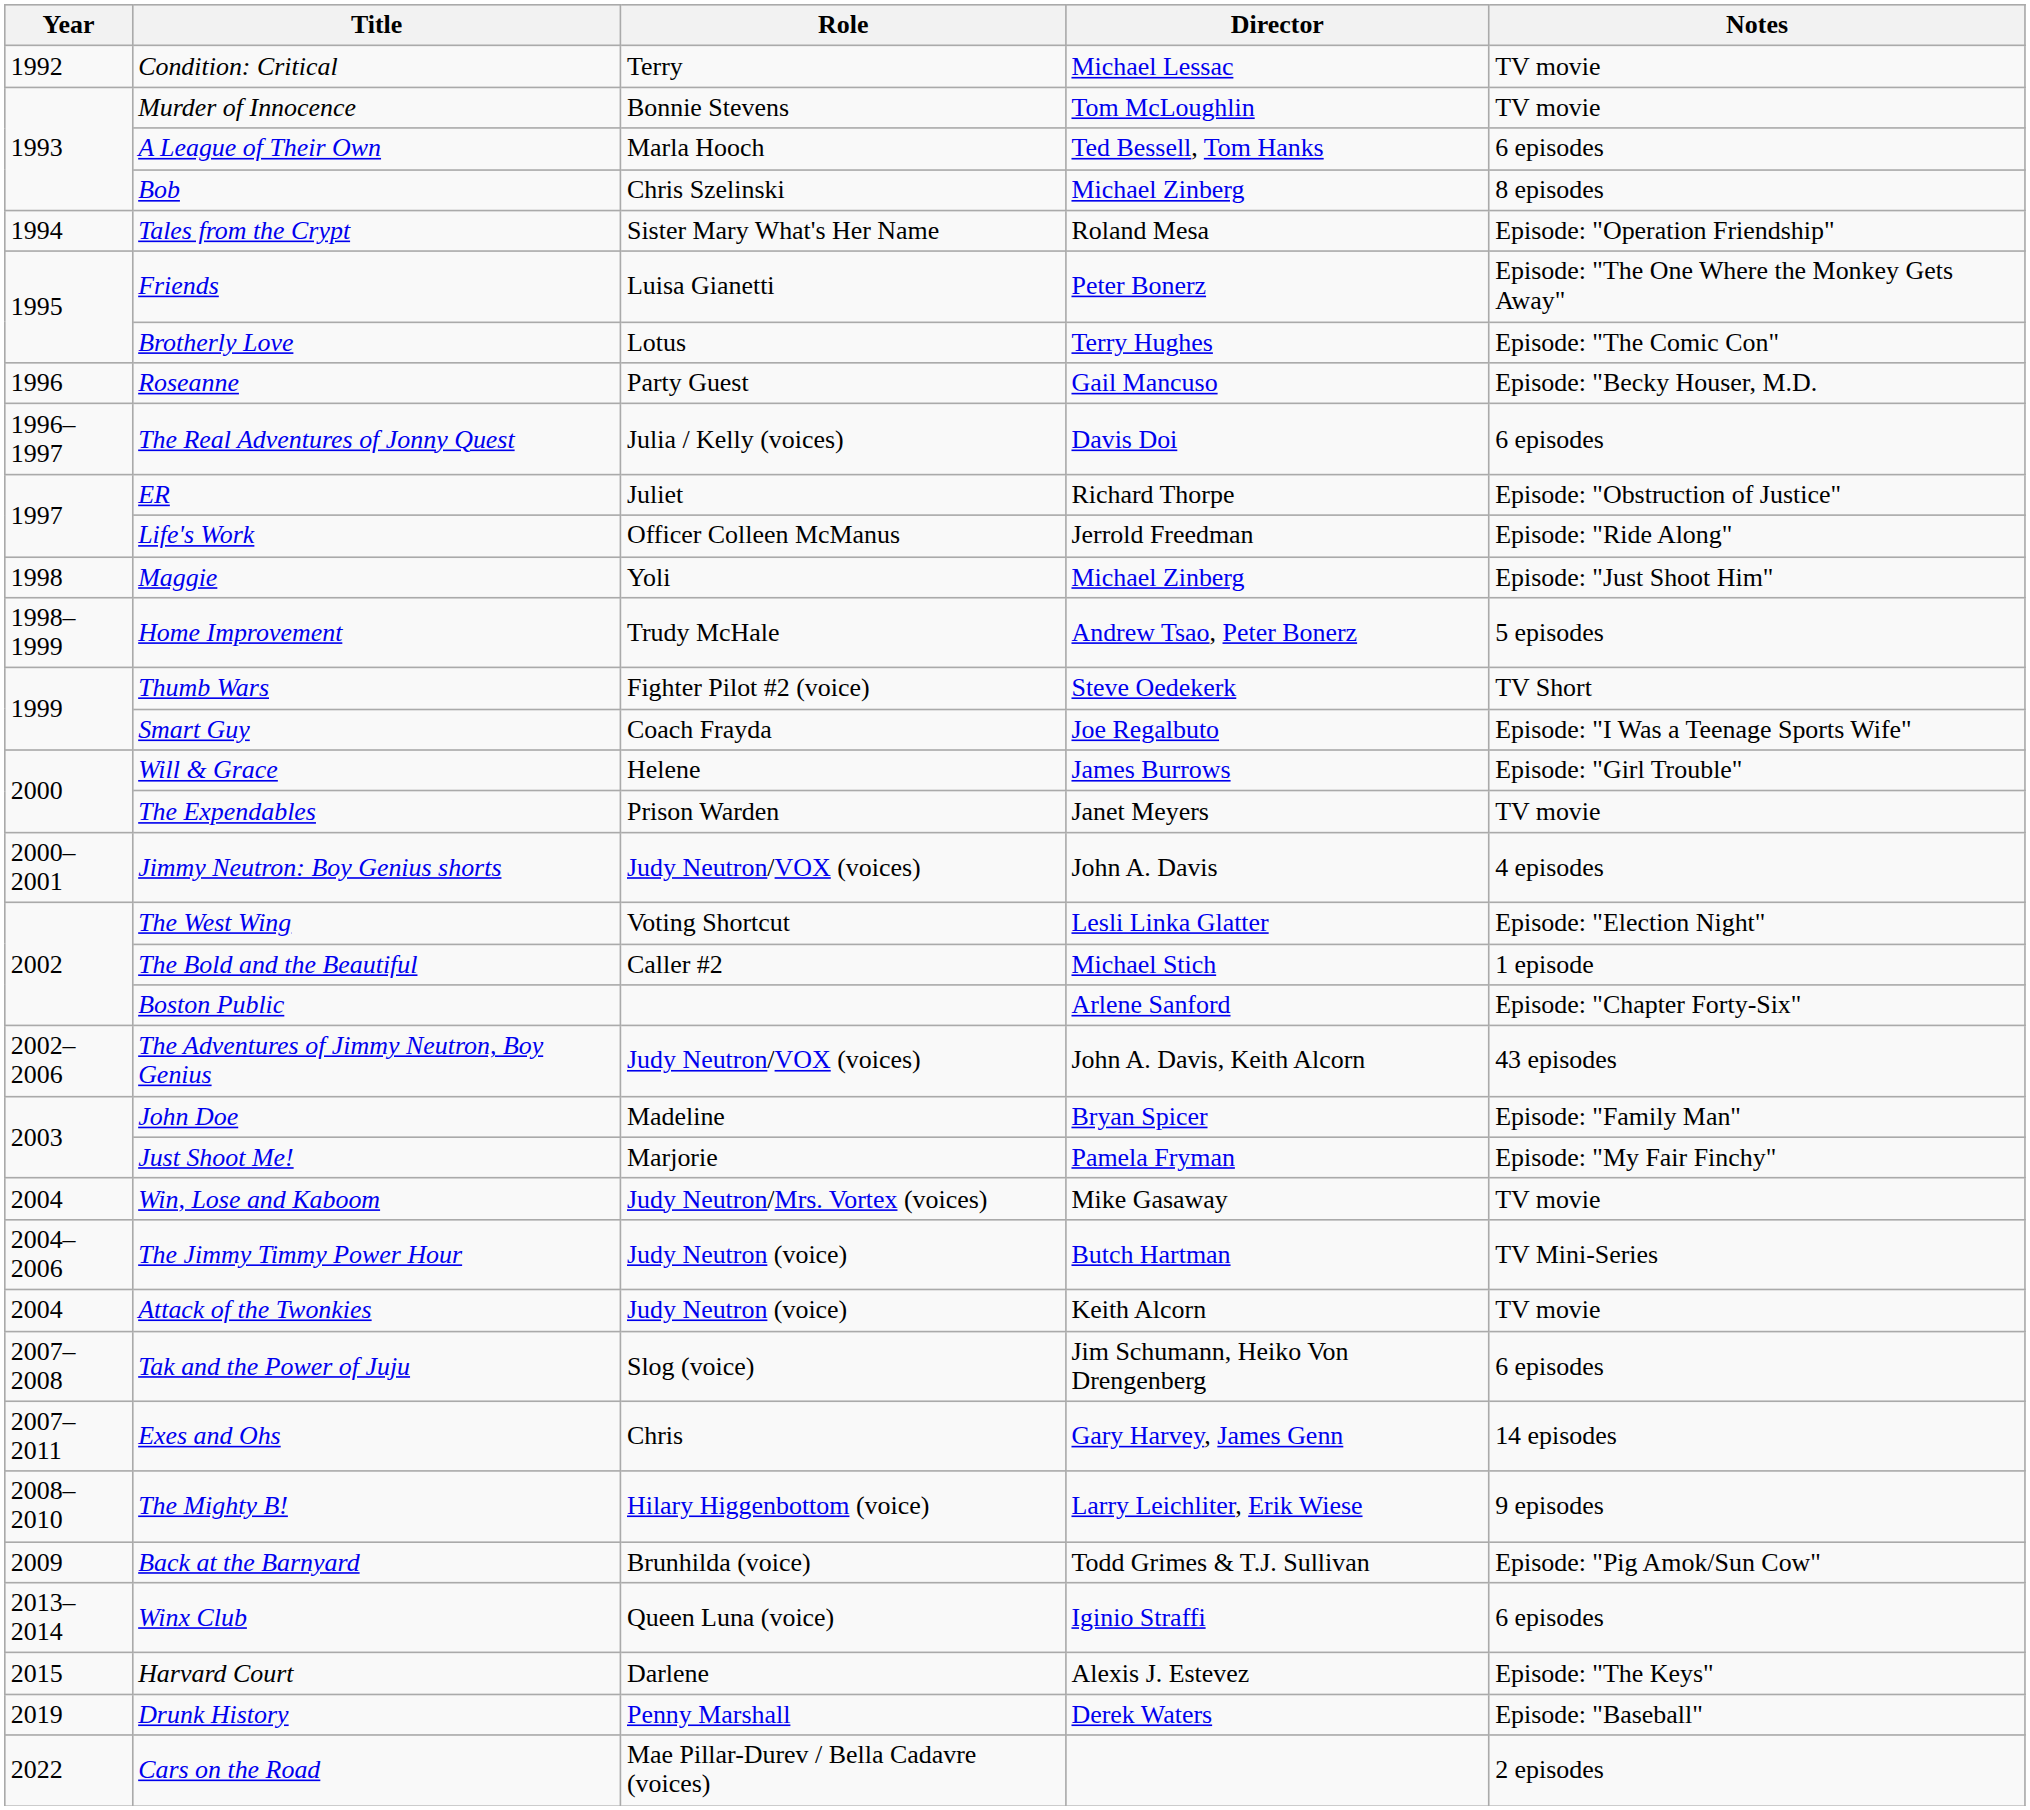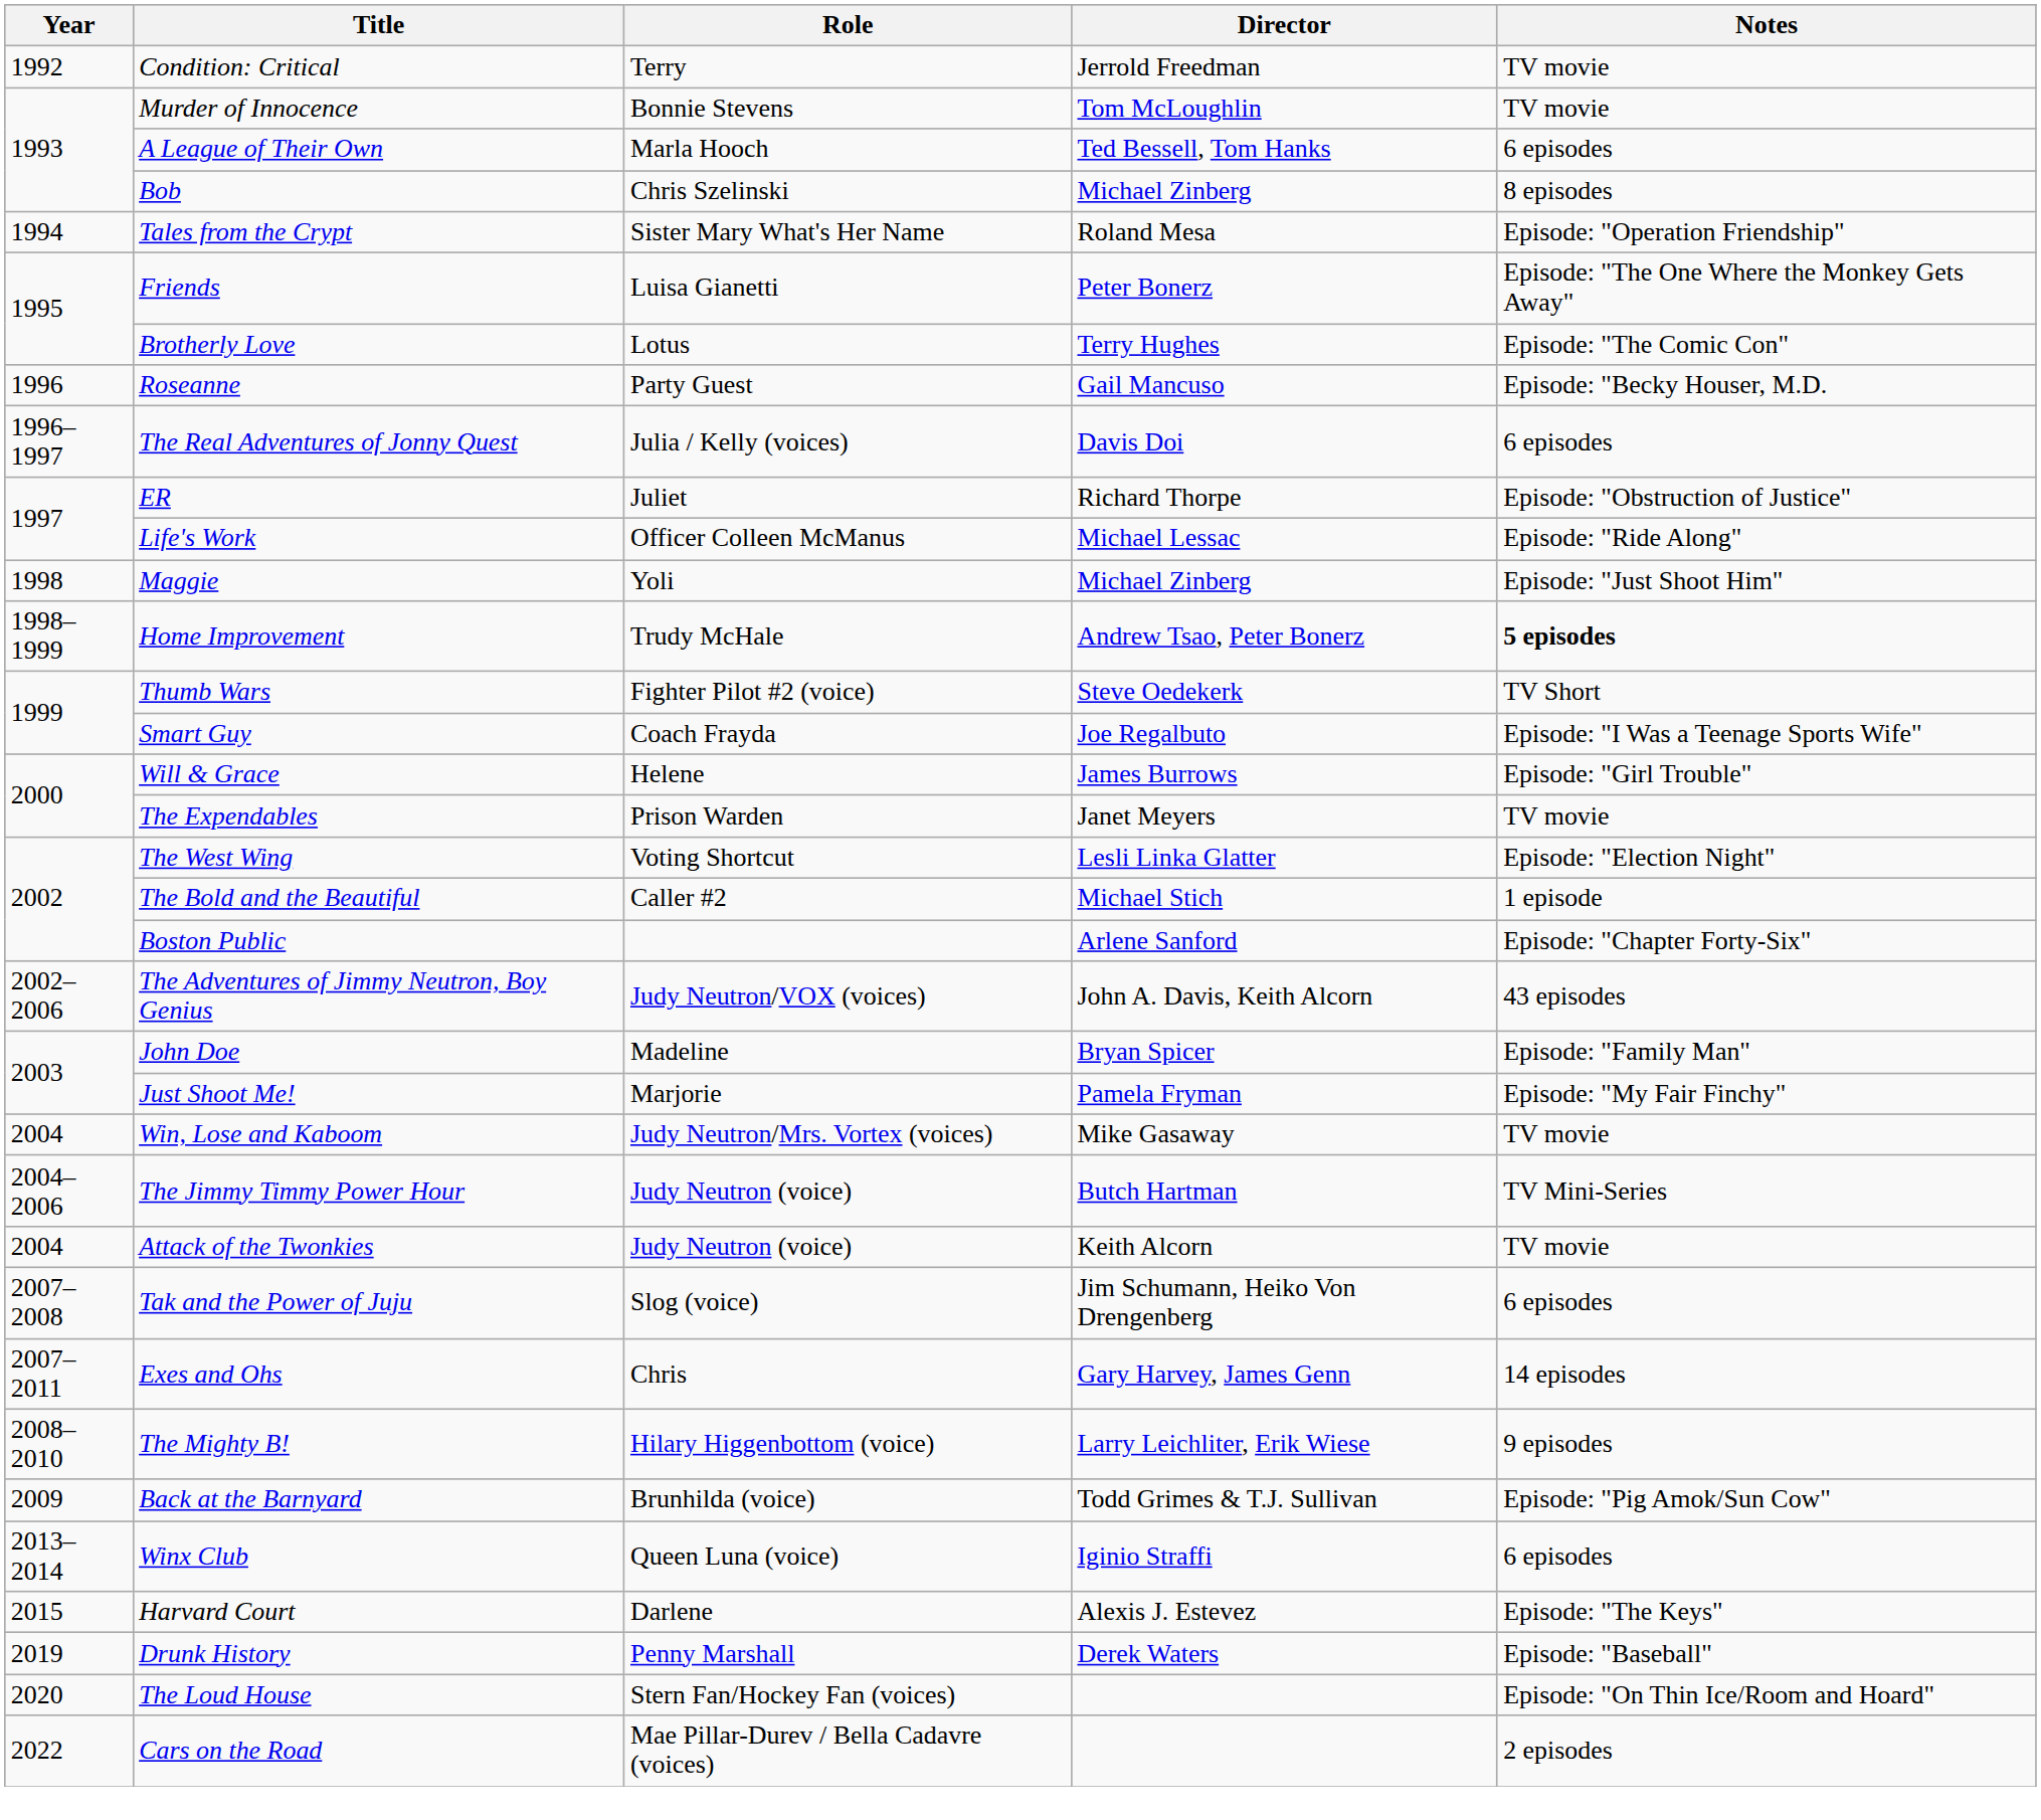 <table class="wikitable">
 <tr>
 <th>Year</th>
 <th>Title</th>
 <th>Role</th>
 <th>Director</th>
 <th>Notes</th>
 </tr>
 <tr>
 <td>1992</td>
 <td><em>Condition: Critical</em></td>
 <td>Terry</td>
-<td><a href='#'>Michael Lessac</a></td>
+<td>Jerrold Freedman</td>
 <td>TV movie</td>
 </tr>
 <tr>
 <td rowspan=3>1993</td>
 <td><em>Murder of Innocence</em></td>
 <td>Bonnie Stevens</td>
 <td><a href='#'>Tom McLoughlin</a></td>
 <td>TV movie</td>
 </tr>
 <tr>
 <td><em><a href='#'>A League of Their Own</a></em></td>
 <td>Marla Hooch</td>
 <td><a href='#'>Ted Bessell</a>, <a href='#'>Tom Hanks</a></td>
 <td>6 episodes</td>
 </tr>
 <tr>
 <td><em><a href='#'>Bob</a></em></td>
 <td>Chris Szelinski</td>
 <td><a href='#'>Michael Zinberg</a></td>
 <td>8 episodes</td>
 </tr>
 <tr>
 <td>1994</td>
 <td><em><a href='#'>Tales from the Crypt</a></em></td>
 <td>Sister Mary What's Her Name</td>
 <td>Roland Mesa</td>
 <td>Episode: "Operation Friendship"</td>
 </tr>
 <tr>
 <td rowspan=2>1995</td>
 <td><em><a href='#'>Friends</a></em></td>
 <td>Luisa Gianetti</td>
 <td><a href='#'>Peter Bonerz</a></td>
 <td>Episode: "The One Where the Monkey Gets Away"</td>
 </tr>
 <tr>
 <td><em><a href='#'>Brotherly Love</a></em></td>
 <td>Lotus</td>
 <td><a href='#'>Terry Hughes</a></td>
 <td>Episode: "The Comic Con"</td>
 </tr>
 <tr>
 <td>1996</td>
 <td><em><a href='#'>Roseanne</a></em></td>
 <td>Party Guest</td>
 <td><a href='#'>Gail Mancuso</a></td>
 <td>Episode: "Becky Houser, M.D.</td>
 </tr>
 <tr>
 <td>1996–1997</td>
 <td><em><a href='#'>The Real Adventures of Jonny Quest</a></em></td>
 <td>Julia / Kelly (voices)</td>
 <td><a href='#'>Davis Doi</a></td>
 <td>6 episodes</td>
 </tr>
 <tr>
 <td rowspan=2>1997</td>
 <td><em><a href='#'>ER</a></em></td>
 <td>Juliet</td>
 <td>Richard Thorpe</td>
 <td>Episode: "Obstruction of Justice"</td>
 </tr>
 <tr>
 <td><em><a href='#'>Life's Work</a></em></td>
 <td>Officer Colleen McManus</td>
-<td>Jerrold Freedman</td>
+<td><a href='#'>Michael Lessac</a></td>
 <td>Episode: "Ride Along"</td>
 </tr>
 <tr>
 <td>1998</td>
 <td><em><a href='#'>Maggie</a></em></td>
 <td>Yoli</td>
 <td><a href='#'>Michael Zinberg</a></td>
 <td>Episode: "Just Shoot Him"</td>
 </tr>
 <tr>
 <td>1998–1999</td>
 <td><em><a href='#'>Home Improvement</a></em></td>
 <td>Trudy McHale</td>
 <td><a href='#'>Andrew Tsao</a>, <a href='#'>Peter Bonerz</a></td>
-<td>5 episodes</td>
+<td><strong>5 episodes</strong></td>
 </tr>
 <tr>
 <td rowspan=2>1999</td>
 <td><em><a href='#'>Thumb Wars</a></em></td>
 <td>Fighter Pilot #2 (voice)</td>
 <td><a href='#'>Steve Oedekerk</a></td>
 <td>TV Short</td>
 </tr>
 <tr>
 <td><em><a href='#'>Smart Guy</a></em></td>
 <td>Coach Frayda</td>
 <td><a href='#'>Joe Regalbuto</a></td>
 <td>Episode: "I Was a Teenage Sports Wife"</td>
 </tr>
 <tr>
 <td rowspan=2>2000</td>
 <td><em><a href='#'>Will & Grace</a></em></td>
 <td>Helene</td>
 <td><a href='#'>James Burrows</a></td>
 <td>Episode: "Girl Trouble"</td>
 </tr>
 <tr>
 <td><em><a href='#'>The Expendables</a></em></td>
 <td>Prison Warden</td>
 <td>Janet Meyers</td>
 <td>TV movie</td>
-</tr>
-<tr>
-<td>2000–2001</td>
-<td><a href='#'><em>Jimmy Neutron: Boy Genius shorts</em></a></td>
-<td><a href='#'>Judy Neutron</a>/<a href='#'>VOX</a> (voices)</td>
-<td>John A. Davis</td>
-<td>4 episodes</td>
 </tr>
 <tr>
 <td rowspan=3>2002</td>
 <td><em><a href='#'>The West Wing</a></em></td>
 <td>Voting Shortcut</td>
 <td><a href='#'>Lesli Linka Glatter</a></td>
 <td>Episode: "Election Night"</td>
 </tr>
 <tr>
 <td><em><a href='#'>The Bold and the Beautiful</a></em></td>
 <td>Caller #2</td>
 <td><a href='#'>Michael Stich</a></td>
 <td>1 episode</td>
 </tr>
 <tr>
 <td><em><a href='#'>Boston Public</a></em></td>
 <td></td>
 <td><a href='#'>Arlene Sanford</a></td>
 <td>Episode: "Chapter Forty-Six"</td>
 </tr>
 <tr>
 <td>2002–2006</td>
 <td><em><a href='#'>The Adventures of Jimmy Neutron, Boy Genius</a></em></td>
 <td><a href='#'>Judy Neutron</a>/<a href='#'>VOX</a> (voices)</td>
 <td>John A. Davis, Keith Alcorn</td>
 <td>43 episodes</td>
 </tr>
 <tr>
 <td rowspan=2>2003</td>
 <td><em><a href='#'>John Doe</a></em></td>
 <td>Madeline</td>
 <td><a href='#'>Bryan Spicer</a></td>
 <td>Episode: "Family Man"</td>
 </tr>
 <tr>
 <td><em><a href='#'>Just Shoot Me!</a></em></td>
 <td>Marjorie</td>
 <td><a href='#'>Pamela Fryman</a></td>
 <td>Episode: "My Fair Finchy"</td>
 </tr>
 <tr>
 <td>2004</td>
 <td><em><a href='#'>Win, Lose and Kaboom</a></em></td>
 <td><a href='#'>Judy Neutron</a>/<a href='#'>Mrs. Vortex</a> (voices)</td>
 <td>Mike Gasaway</td>
 <td>TV movie</td>
 </tr>
 <tr>
 <td>2004–2006</td>
 <td><em><a href='#'>The Jimmy Timmy Power Hour</a></em></td>
 <td><a href='#'>Judy Neutron</a> (voice)</td>
 <td><a href='#'>Butch Hartman</a></td>
 <td>TV Mini-Series</td>
 </tr>
 <tr>
 <td>2004</td>
 <td><em><a href='#'>Attack of the Twonkies</a></em></td>
 <td><a href='#'>Judy Neutron</a> (voice)</td>
 <td>Keith Alcorn</td>
 <td>TV movie</td>
 </tr>
 <tr>
 <td>2007–2008</td>
 <td><em><a href='#'>Tak and the Power of Juju</a></em></td>
 <td>Slog (voice)</td>
 <td>Jim Schumann, Heiko Von Drengenberg</td>
 <td>6 episodes</td>
 </tr>
 <tr>
 <td>2007–2011</td>
 <td><em><a href='#'>Exes and Ohs</a></em></td>
 <td>Chris</td>
 <td><a href='#'>Gary Harvey</a>, <a href='#'>James Genn</a></td>
 <td>14 episodes</td>
 </tr>
 <tr>
 <td>2008–2010</td>
 <td><em><a href='#'>The Mighty B!</a></em></td>
 <td><a href='#'>Hilary Higgenbottom</a> (voice)</td>
 <td><a href='#'>Larry Leichliter</a>, <a href='#'>Erik Wiese</a></td>
 <td>9 episodes</td>
 </tr>
 <tr>
 <td>2009</td>
 <td><em><a href='#'>Back at the Barnyard</a></em></td>
 <td>Brunhilda (voice)</td>
 <td>Todd Grimes & T.J. Sullivan</td>
 <td>Episode: "Pig Amok/Sun Cow"</td>
 </tr>
 <tr>
 <td>2013–2014</td>
 <td><em><a href='#'>Winx Club</a></em></td>
 <td>Queen Luna (voice)</td>
 <td><a href='#'>Iginio Straffi</a></td>
 <td>6 episodes</td>
 </tr>
 <tr>
 <td>2015</td>
 <td><em>Harvard Court</em></td>
 <td>Darlene</td>
 <td>Alexis J. Estevez</td>
 <td>Episode: "The Keys"</td>
 </tr>
 <tr>
 <td>2019</td>
 <td><em><a href='#'>Drunk History</a></em></td>
 <td><a href='#'>Penny Marshall</a></td>
 <td><a href='#'>Derek Waters</a></td>
 <td>Episode: "Baseball"</td>
 </tr>
 <tr>
+<td>2020</td>
+<td><em><a href='#'>The Loud House</a></em></td>
+<td>Stern Fan/Hockey Fan (voices)</td>
+<td></td>
+<td>Episode: "On Thin Ice/Room and Hoard"</td>
+</tr>
+<tr>
 <td>2022</td>
 <td><em><a href='#'>Cars on the Road</a></em></td>
 <td>Mae Pillar-Durev / Bella Cadavre (voices)</td>
 <td></td>
 <td>2 episodes</td>
 </tr>
 </table>
